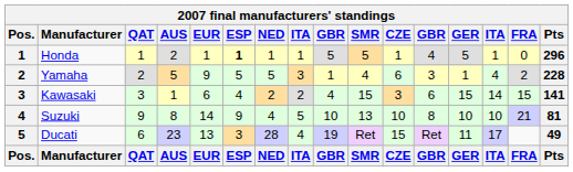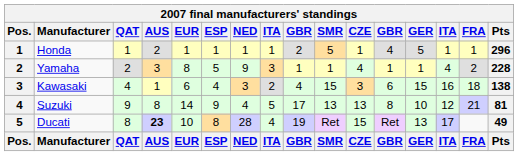 <table class="wikitable" style="font-size: 85%; text-align:center">
 <tr>
 <th colspan=16>2007 final manufacturers' standings</th>
 </tr>
 <tr valign="top">
 <th valign="middle">Pos.</th>
 <th valign="middle">Manufacturer</th>
 <th><a href='#'>QAT</a><br></th>
 <th><a href='#'>AUS</a><br></th>
 <th><a href='#'>EUR</a><br></th>
 <th><a href='#'>ESP</a><br></th>
 <th><a href='#'>NED</a><br></th>
 <th><a href='#'>ITA</a><br></th>
 <th><a href='#'>GBR</a><br></th>
 <th><a href='#'>SMR</a><br></th>
 <th><a href='#'>CZE</a><br></th>
 <th><a href='#'>GBR</a><br></th>
 <th><a href='#'>GER</a><br></th>
 <th><a href='#'>ITA</a><br></th>
 <th><a href='#'>FRA</a><br></th>
 <th valign="middle">Pts</th>
 </tr>
 <tr>
 <th>1</th>
 <td align="left"> <a href='#'>Honda</a></td>
 <td style="background:#ffffbf;">1</td>
 <td style="background:#dfdfdf;">2</td>
 <td style="background:#ffffbf;">1</td>
-<td style="background:#ffffbf;"><strong>1</strong></td>
 <td style="background:#ffffbf;">1</td>
 <td style="background:#ffffbf;">1</td>
-<td style="background:#dfdfdf;">5</td>
+<td style="background:#ffffbf;">1</td>
+<td style="background:#dfdfdf;">2</td>
 <td style="background:#ffdf9f;">5</td>
 <td style="background:#ffffbf;">1</td>
 <td style="background:#dfdfdf;">4</td>
 <td style="background:#dfdfdf;">5</td>
 <td style="background:#ffffbf;">1</td>
-<td style="background:#ffffbf;">0</td>
+<td style="background:#ffffbf;">1</td>
 <th>296</th>
 </tr>
 <tr>
 <th>2</th>
 <td align="left"> <a href='#'>Yamaha</a></td>
 <td style="background:#dfdfdf;">2</td>
-<td style="background:#ffdf9f;">5</td>
+<td style="background:#ffdf9f;">3</td>
+<td style="background:#dfffdf;">8</td>
+<td style="background:#dfffdf;">5</td>
 <td style="background:#dfffdf;">9</td>
-<td style="background:#dfffdf;">5</td>
-<td style="background:#dfffdf;">5</td>
 <td style="background:#ffdf9f;">3</td>
 <td style="background:#ffffbf;">1</td>
-<td style="background:#ffffbf;">4</td>
-<td style="background:#dfffdf;">6</td>
-<td style="background:#ffffbf;">3</td>
+<td style="background:#ffffbf;">1</td>
+<td style="background:#dfffdf;">4</td>
+<td style="background:#ffffbf;">1</td>
 <td style="background:#ffffbf;">1</td>
 <td style="background:#dfffdf;">4</td>
 <td style="background:#dfdfdf;">2</td>
 <th>228</th>
 </tr>
 <tr>
 <th>3</th>
 <td align="left"> <a href='#'>Kawasaki</a></td>
-<td style="background:#dfffdf;">3</td>
+<td style="background:#dfffdf;">4</td>
 <td style="background:#ffffbf;">1</td>
 <td style="background:#dfffdf;">6</td>
 <td style="background:#dfffdf;">4</td>
-<td style="background:#ffdf9f;">2</td>
+<td style="background:#ffdf9f;">3</td>
 <td style="background:#dfdfdf;">2</td>
 <td style="background:#dfffdf;">4</td>
 <td style="background:#dfffdf;">15</td>
 <td style="background:#ffdf9f;">3</td>
 <td style="background:#dfffdf;">6</td>
 <td style="background:#dfffdf;">15</td>
-<td style="background:#dfffdf;">14</td>
-<td style="background:#dfffdf;">15</td>
-<th>141</th>
+<td style="background:#dfffdf;">16</td>
+<td style="background:#dfffdf;">18</td>
+<th>138</th>
 </tr>
 <tr>
 <th>4</th>
 <td align="left"> <a href='#'>Suzuki</a></td>
 <td style="background:#dfffdf;">9</td>
 <td style="background:#dfffdf;">8</td>
 <td style="background:#dfffdf;">14</td>
 <td style="background:#dfffdf;">9</td>
 <td style="background:#dfffdf;">4</td>
 <td style="background:#dfffdf;">5</td>
-<td style="background:#dfffdf;">10</td>
+<td style="background:#dfffdf;">17</td>
 <td style="background:#dfffdf;">13</td>
-<td style="background:#dfffdf;">10</td>
+<td style="background:#dfffdf;">13</td>
 <td style="background:#dfffdf;">8</td>
 <td style="background:#dfffdf;">10</td>
-<td style="background:#dfffdf;">10</td>
+<td style="background:#dfffdf;">12</td>
 <td style="background:#cfcfff;">21</td>
 <th>81</th>
 </tr>
 <tr>
 <th>5</th>
 <td align="left"> <a href='#'>Ducati</a></td>
-<td style="background:#dfffdf;">6</td>
-<td style="background:#cfcfff;">23</td>
-<td style="background:#dfffdf;">13</td>
-<td style="background:#ffdf9f;">3</td>
+<td style="background:#dfffdf;">8</td>
+<td style="background:#cfcfff;"><strong>23</strong></td>
+<td style="background:#dfffdf;">10</td>
+<td style="background:#ffdf9f;">8</td>
 <td style="background:#cfcfff;">28</td>
 <td style="background:#dfffdf;">4</td>
 <td style="background:#cfcfff;">19</td>
 <td style="background:#efcfff;">Ret</td>
 <td style="background:#dfffdf;">15</td>
 <td style="background:#efcfff;">Ret</td>
-<td style="background:#dfffdf;">11</td>
+<td style="background:#dfffdf;">13</td>
 <td style="background:#cfcfff;">17</td>
 <td></td>
 <th>49</th>
 </tr>
 <tr valign="top">
 <th valign="middle">Pos.</th>
 <th valign="middle">Manufacturer</th>
 <th><a href='#'>QAT</a><br></th>
 <th><a href='#'>AUS</a><br></th>
 <th><a href='#'>EUR</a><br></th>
 <th><a href='#'>ESP</a><br></th>
 <th><a href='#'>NED</a><br></th>
 <th><a href='#'>ITA</a><br></th>
 <th><a href='#'>GBR</a><br></th>
 <th><a href='#'>SMR</a><br></th>
 <th><a href='#'>CZE</a><br></th>
 <th><a href='#'>GBR</a><br></th>
 <th><a href='#'>GER</a><br></th>
 <th><a href='#'>ITA</a><br></th>
 <th><a href='#'>FRA</a><br></th>
 <th valign="middle">Pts</th>
 </tr>
 </table>
